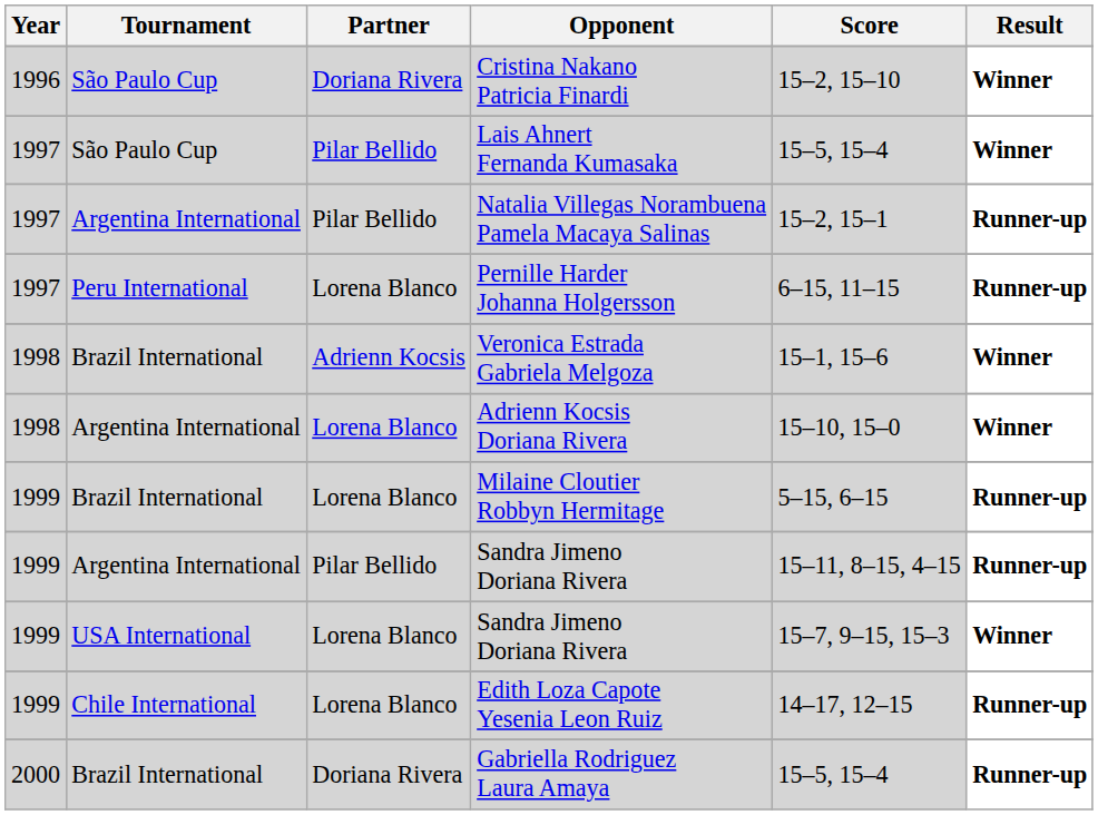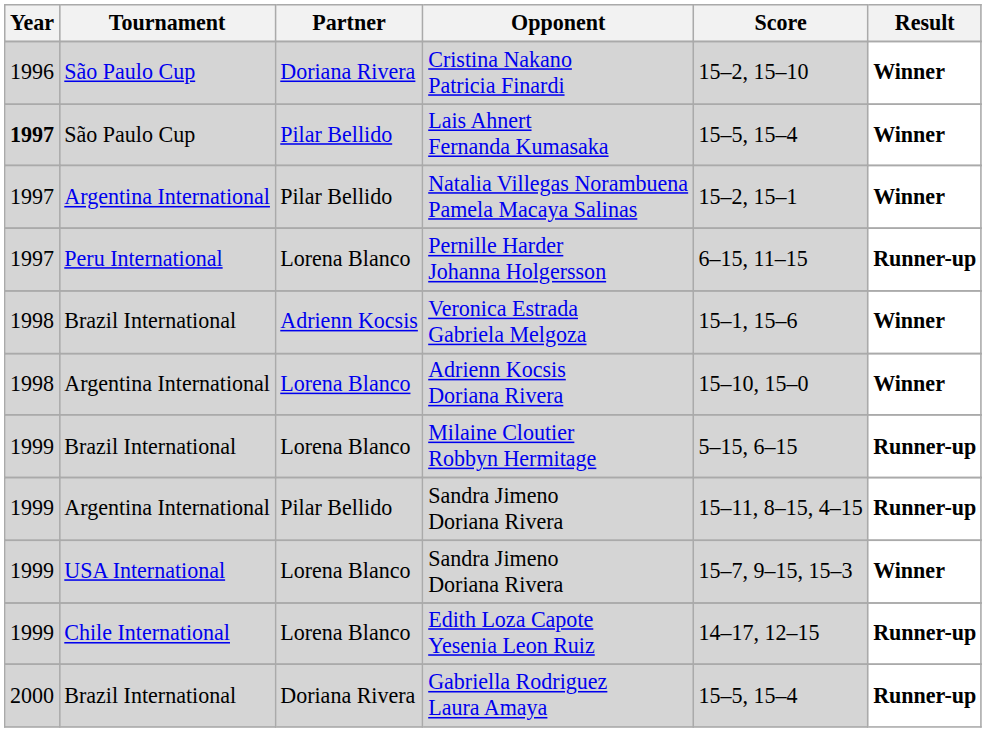 <table class="sortable wikitable" style="font-size:90%;">
 <tr>
 <th>Year</th>
 <th>Tournament</th>
 <th>Partner</th>
 <th>Opponent</th>
 <th>Score</th>
 <th>Result</th>
 </tr>
 <tr>
 </tr>
 <tr style="background:#D5D5D5">
 <td align="center">1996</td>
 <td align="left"><a href='#'>São Paulo Cup</a></td>
 <td align="left"> <a href='#'>Doriana Rivera</a></td>
 <td align="left"> <a href='#'>Cristina Nakano</a><br> <a href='#'>Patricia Finardi</a></td>
 <td align="left">15–2, 15–10</td>
 <td style="text-align:left; background:white"> <strong>Winner</strong></td>
 </tr>
 <tr>
 </tr>
 <tr style="background:#D5D5D5">
-<td align="center">1997</td>
+<td align="center"><strong>1997</strong></td>
 <td align="left">São Paulo Cup</td>
 <td align="left"> <a href='#'>Pilar Bellido</a></td>
 <td align="left"> <a href='#'>Lais Ahnert</a><br> <a href='#'>Fernanda Kumasaka</a></td>
 <td align="left">15–5, 15–4</td>
 <td style="text-align:left; background:white"> <strong>Winner</strong></td>
 </tr>
 <tr>
 </tr>
 <tr style="background:#D5D5D5">
 <td align="center">1997</td>
 <td align="left"><a href='#'>Argentina International</a></td>
 <td align="left"> Pilar Bellido</td>
 <td align="left"> <a href='#'>Natalia Villegas Norambuena</a><br> <a href='#'>Pamela Macaya Salinas</a></td>
 <td align="left">15–2, 15–1</td>
-<td style="text-align:left; background:white"> <strong>Runner-up</strong></td>
+<td style="text-align:left; background:white"> <strong>Winner</strong></td>
 </tr>
 <tr>
 </tr>
 <tr style="background:#D5D5D5">
 <td align="center">1997</td>
 <td align="left"><a href='#'>Peru International</a></td>
 <td align="left"> Lorena Blanco</td>
 <td align="left"> <a href='#'>Pernille Harder</a> <br>  <a href='#'>Johanna Holgersson</a></td>
 <td align="left">6–15, 11–15</td>
 <td style="text-align:left; background:white"> <strong>Runner-up</strong></td>
 </tr>
 <tr>
 </tr>
 <tr style="background:#D5D5D5">
 <td align="center">1998</td>
 <td align="left">Brazil International</td>
 <td align="left"> <a href='#'>Adrienn Kocsis</a></td>
 <td align="left"> <a href='#'>Veronica Estrada</a><br> <a href='#'>Gabriela Melgoza</a></td>
 <td align="left">15–1, 15–6</td>
 <td style="text-align:left; background:white"> <strong>Winner</strong></td>
 </tr>
 <tr>
 </tr>
 <tr style="background:#D5D5D5">
 <td align="center">1998</td>
 <td align="left">Argentina International</td>
 <td align="left"> <a href='#'>Lorena Blanco</a></td>
 <td align="left"> <a href='#'>Adrienn Kocsis</a><br> <a href='#'>Doriana Rivera</a></td>
 <td align="left">15–10, 15–0</td>
 <td style="text-align:left; background:white"> <strong>Winner</strong></td>
 </tr>
 <tr>
 </tr>
 <tr style="background:#D5D5D5">
 <td align="center">1999</td>
 <td align="left">Brazil International</td>
 <td align="left"> Lorena Blanco</td>
 <td align="left"> <a href='#'>Milaine Cloutier</a><br> <a href='#'>Robbyn Hermitage</a></td>
 <td align="left">5–15, 6–15</td>
 <td style="text-align:left; background:white"> <strong>Runner-up</strong></td>
 </tr>
 <tr>
 </tr>
 <tr style="background:#D5D5D5">
 <td align="center">1999</td>
 <td align="left">Argentina International</td>
 <td align="left"> Pilar Bellido</td>
 <td align="left"> Sandra Jimeno<br> Doriana Rivera</td>
 <td align="left">15–11, 8–15, 4–15</td>
 <td style="text-align:left; background:white"> <strong>Runner-up</strong></td>
 </tr>
 <tr>
 </tr>
 <tr style="background:#D5D5D5">
 <td align="center">1999</td>
 <td align="left"><a href='#'>USA International</a></td>
 <td align="left"> Lorena Blanco</td>
 <td align="left"> Sandra Jimeno<br> Doriana Rivera</td>
 <td align="left">15–7, 9–15, 15–3</td>
 <td style="text-align:left; background:white"> <strong>Winner</strong></td>
 </tr>
 <tr>
 </tr>
 <tr style="background:#D5D5D5">
 <td align="center">1999</td>
 <td align="left"><a href='#'>Chile International</a></td>
 <td align="left"> Lorena Blanco</td>
 <td align="left"> <a href='#'>Edith Loza Capote</a><br> <a href='#'>Yesenia Leon Ruiz</a></td>
 <td align="left">14–17, 12–15</td>
 <td style="text-align:left; background:white"> <strong>Runner-up</strong></td>
 </tr>
 <tr>
 </tr>
 <tr style="background:#D5D5D5">
 <td align="center">2000</td>
 <td align="left">Brazil International</td>
 <td align="left"> Doriana Rivera</td>
 <td align="left"> <a href='#'>Gabriella Rodriguez</a> <br>  <a href='#'>Laura Amaya</a></td>
 <td align="left">15–5, 15–4</td>
 <td style="text-align:left; background:white"> <strong>Runner-up</strong></td>
 </tr>
 </table>
